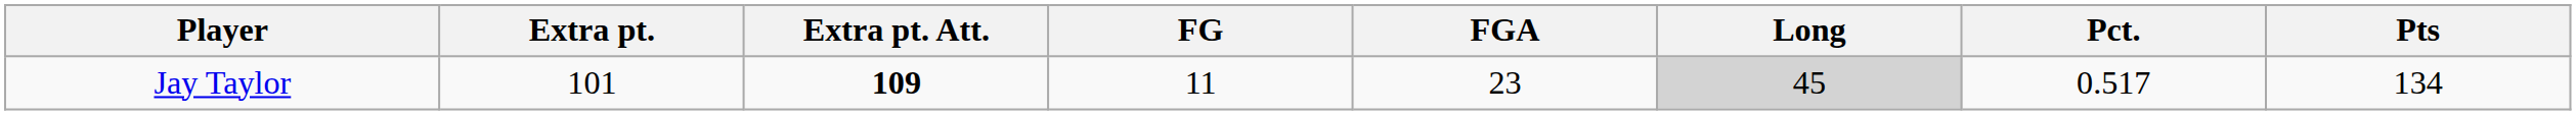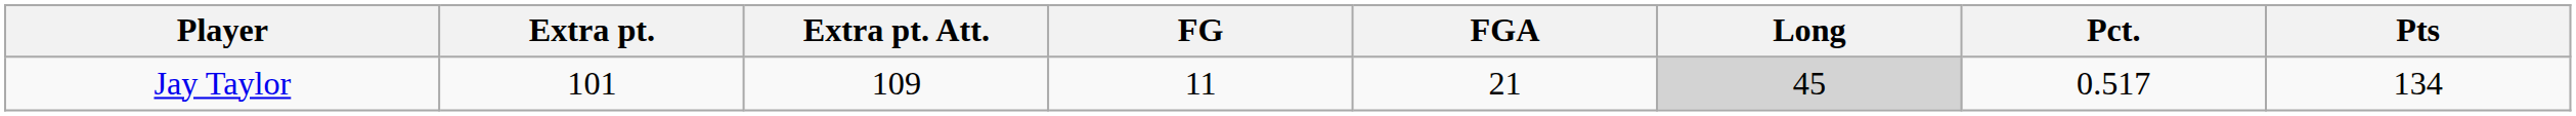 <table class="wikitable sortable">
 <tr>
 <th bgcolor="#DDDDFF" width="10%">Player</th>
 <th bgcolor="#DDDDFF" width="7%">Extra pt.</th>
 <th bgcolor="#DDDDFF" width="7%">Extra pt. Att.</th>
 <th bgcolor="#DDDDFF" width="7%">FG</th>
 <th bgcolor="#DDDDFF" width="7%">FGA</th>
 <th bgcolor="#DDDDFF" width="7%">Long</th>
 <th bgcolor="#DDDDFF" width="7%">Pct.</th>
 <th bgcolor="#DDDDFF" width="7%">Pts</th>
 </tr>
 <tr align="center">
 <td><a href='#'>Jay Taylor</a></td>
 <td>101</td>
-<td><strong>109</strong></td>
+<td>109</td>
 <td>11</td>
-<td>23</td>
+<td>21</td>
 <td style="background: lightgrey;">45</td>
 <td>0.517</td>
 <td>134</td>
 </tr>
 </table>
